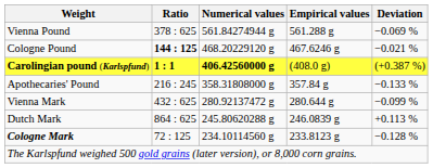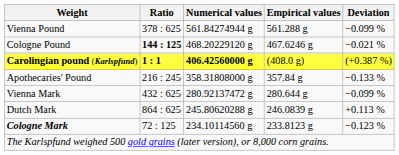 <table class="wikitable">
 <tr class="hintergrundfarbe5">
 <th>Weight</th>
 <th>Ratio</th>
 <th>Numerical values</th>
 <th>Empirical values</th>
 <th>Deviation</th>
 </tr>
 <tr>
 <td>Vienna Pound</td>
 <td>378 : 625</td>
 <td>561.84274944 g</td>
 <td>561.288 g</td>
-<td>−0.069 %</td>
+<td>−0.099 %</td>
 </tr>
 <tr>
 <td>Cologne Pound</td>
 <td><strong>144 : 125</strong></td>
 <td>468.20229120 g</td>
 <td>467.6246 g</td>
 <td>−0.021 %</td>
 </tr>
 <tr style="background: #FFFF40">
 <td><strong>Carolingian pound</strong> <small>(<strong><em>Karlspfund</em></strong>)</small></td>
 <td><strong>1 : 1</strong></td>
 <td><strong>406.42560000 g</strong></td>
 <td>(408.0 g)</td>
 <td>(+0.387 %)</td>
 </tr>
 <tr>
 <td>Apothecaries' Pound</td>
 <td>216 : 245</td>
 <td>358.31808000 g</td>
 <td>357.84 g</td>
 <td>−0.133 %</td>
 </tr>
 <tr>
 <td>Vienna Mark</td>
 <td>432 : 625</td>
 <td>280.92137472 g</td>
 <td>280.644 g</td>
 <td>−0.099 %</td>
 </tr>
 <tr>
 <td>Dutch Mark</td>
 <td>864 : 625</td>
 <td>245.80620288 g</td>
 <td>246.0839 g</td>
 <td>+0.113 %</td>
 </tr>
 <tr>
 <td><strong><em>Cologne Mark</em></strong></td>
 <td>72 : 125</td>
 <td>234.10114560 g</td>
 <td>233.8123 g</td>
-<td>−0.128 %</td>
+<td>−0.123 %</td>
 </tr>
 <tr>
 <td colspan="8"><em>The Karlspfund weighed 500 <a href='#'>gold grains</a> (later version), or 8,000 corn grains.</em></td>
 </tr>
 </table>
